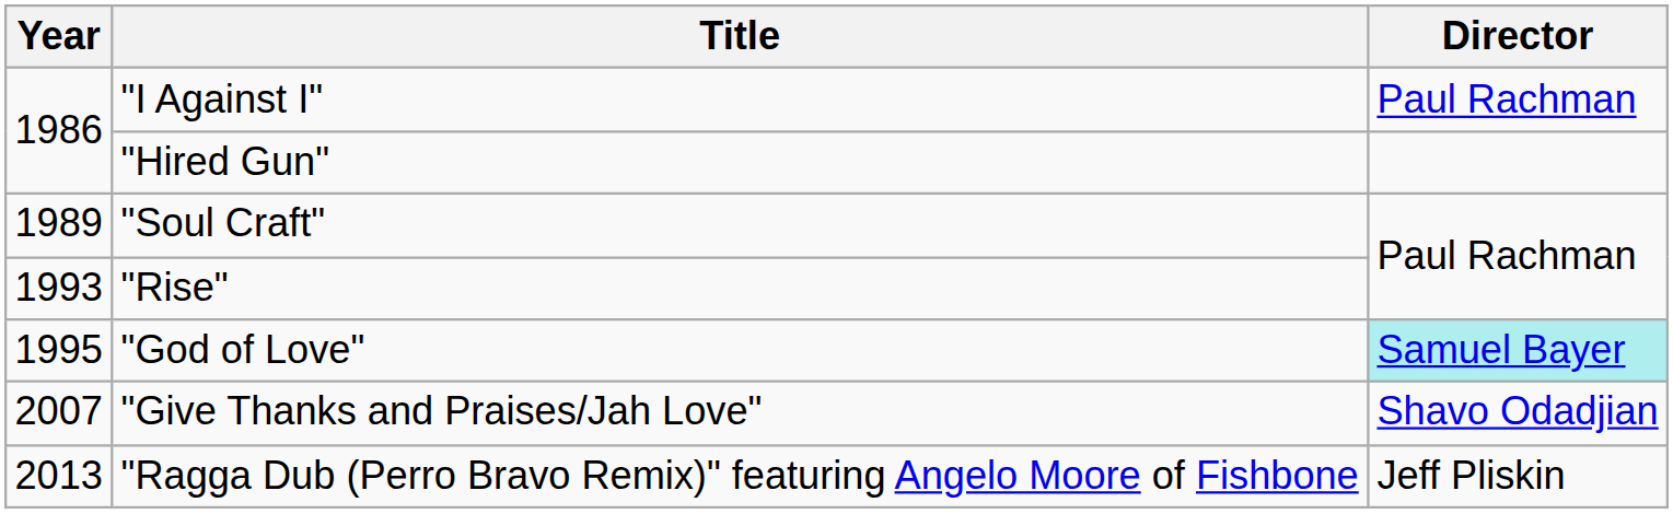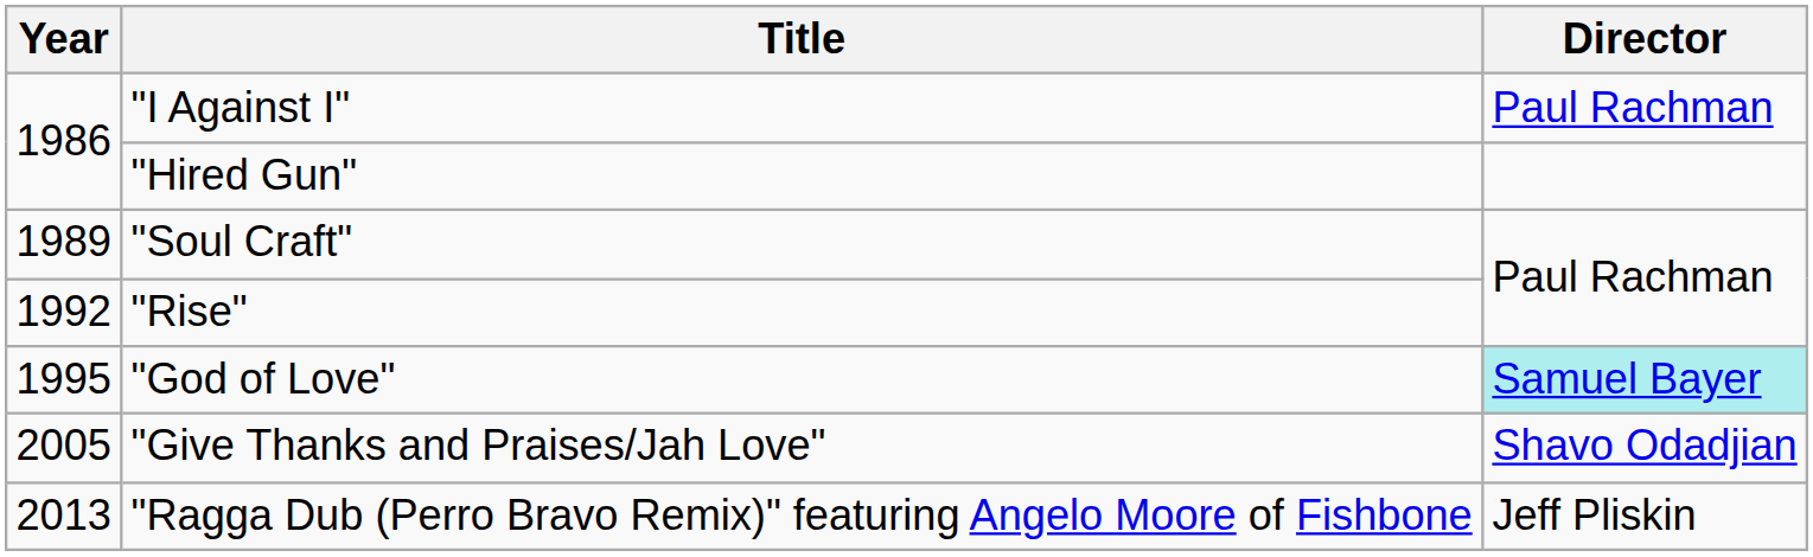 <table class="wikitable">
 <tr>
 <th>Year</th>
 <th>Title</th>
 <th>Director</th>
 </tr>
 <tr>
 <td rowspan=2>1986</td>
 <td>"I Against I"</td>
 <td><a href='#'>Paul Rachman</a></td>
 </tr>
 <tr>
 <td>"Hired Gun"</td>
 <td></td>
 </tr>
 <tr>
 <td>1989</td>
 <td>"Soul Craft"</td>
 <td rowspan=2>Paul Rachman</td>
 </tr>
 <tr>
-<td>1993</td>
+<td>1992</td>
 <td>"Rise"</td>
 </tr>
 <tr>
 <td>1995</td>
 <td>"God of Love"</td>
 <td style="background: paleturquoise;"><a href='#'>Samuel Bayer</a></td>
 </tr>
 <tr>
-<td>2007</td>
+<td>2005</td>
 <td>"Give Thanks and Praises/Jah Love"</td>
 <td><a href='#'>Shavo Odadjian</a></td>
 </tr>
 <tr>
 <td>2013</td>
 <td>"Ragga Dub (Perro Bravo Remix)" featuring <a href='#'>Angelo Moore</a> of <a href='#'>Fishbone</a></td>
 <td>Jeff Pliskin</td>
 </tr>
 </table>
